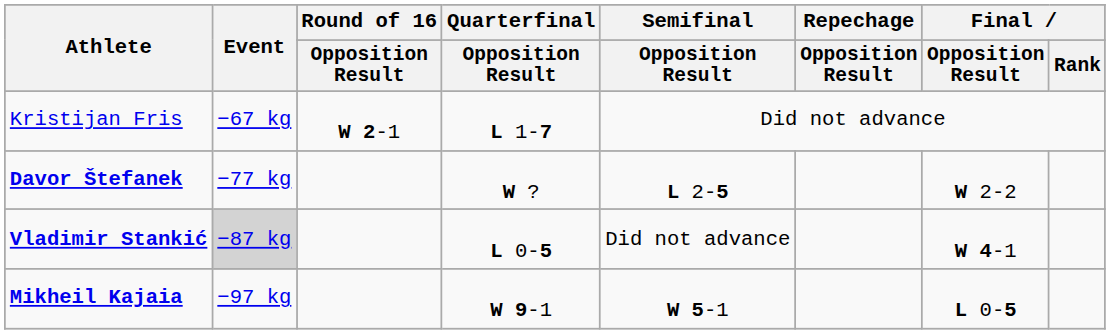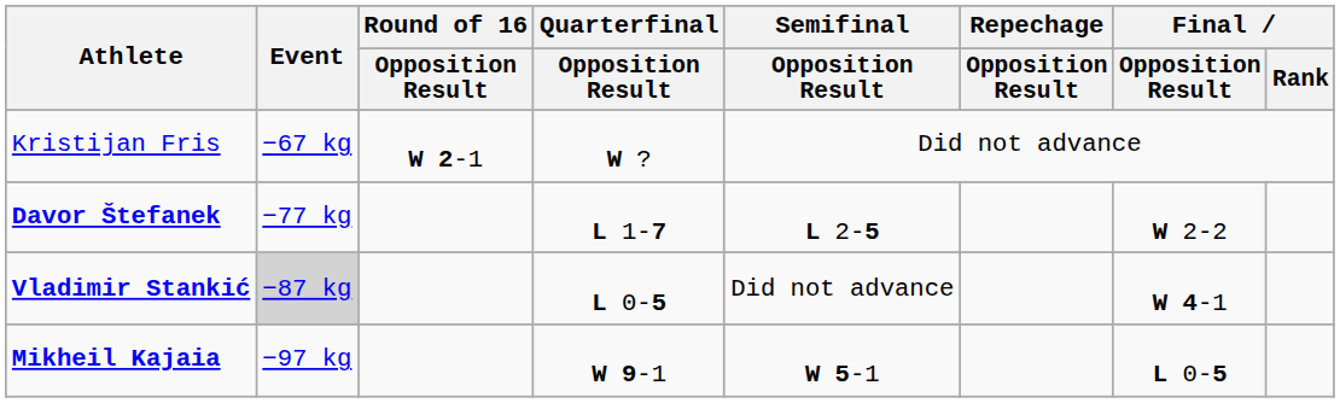 <table class="wikitable" style="font-size:90%">
 <tr>
 <th rowspan="2">Athlete</th>
 <th rowspan="2">Event</th>
 <th>Round of 16</th>
 <th>Quarterfinal</th>
 <th>Semifinal</th>
 <th>Repechage</th>
 <th colspan=2>Final / </th>
 </tr>
 <tr style="font-size: 95%">
 <th>Opposition<br>Result</th>
 <th>Opposition<br>Result</th>
 <th>Opposition<br>Result</th>
 <th>Opposition<br>Result</th>
 <th>Opposition<br>Result</th>
 <th>Rank</th>
 </tr>
 <tr align=center>
 <td align=left><a href='#'>Kristijan Fris</a></td>
 <td align=left><a href='#'>−67 kg</a></td>
 <td><br><strong>W</strong> <strong>2</strong>-1</td>
-<td><br><strong>L</strong> 1-<strong>7</strong></td>
+<td><br><strong>W</strong> ?</td>
 <td colspan=4>Did not advance</td>
 </tr>
 <tr align=center>
 <td align=left><strong><a href='#'>Davor Štefanek</a></strong></td>
 <td align=left><a href='#'>−77 kg</a></td>
 <td></td>
-<td><br><strong>W</strong> ?</td>
+<td><br><strong>L</strong> 1-<strong>7</strong></td>
 <td><br><strong>L</strong> 2-<strong>5</strong></td>
 <td></td>
 <td><br><strong>W</strong> 2-2</td>
 <td></td>
 </tr>
 <tr align=center>
 <td align=left><strong><a href='#'>Vladimir Stankić</a></strong></td>
 <td align=left style="background: lightgrey;"><a href='#'>−87 kg</a></td>
 <td></td>
 <td><br><strong>L</strong> 0-<strong>5</strong></td>
 <td>Did not advance</td>
 <td></td>
 <td><br><strong>W</strong> <strong>4</strong>-1</td>
 <td></td>
 </tr>
 <tr align=center>
 <td align=left><strong><a href='#'>Mikheil Kajaia</a></strong></td>
 <td align=left><a href='#'>−97 kg</a></td>
 <td></td>
 <td><br><strong>W</strong> <strong>9</strong>-1</td>
 <td><br><strong>W</strong> <strong>5</strong>-1</td>
 <td></td>
 <td><br><strong>L</strong> 0-<strong>5</strong></td>
 <td></td>
 </tr>
 </table>
